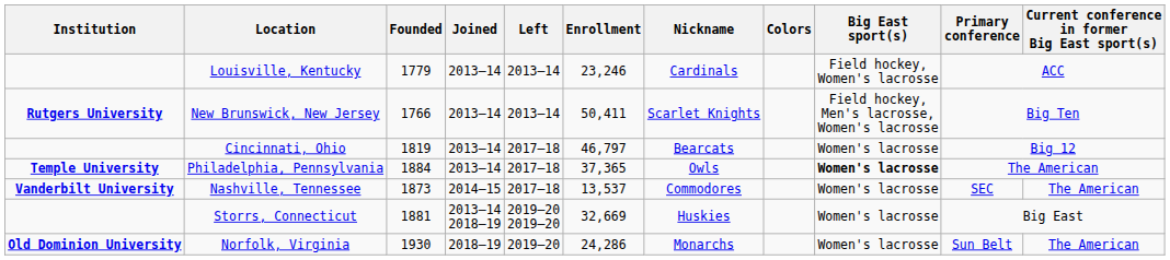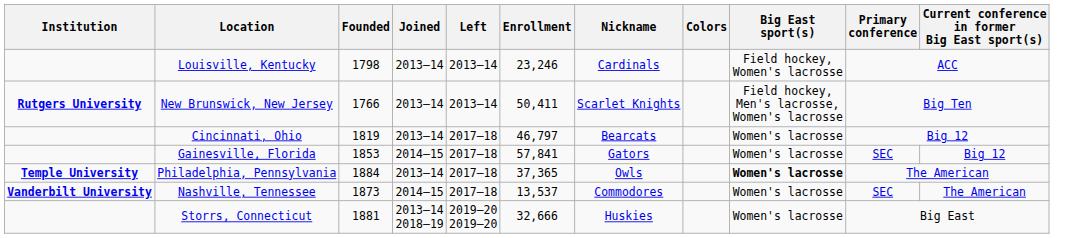 <table class="sortable wikitable" style="text-align:center;">
 <tr>
 <th>Institution</th>
 <th>Location</th>
 <th>Founded</th>
 <th>Joined</th>
 <th>Left</th>
 <th>Enrollment</th>
 <th>Nickname</th>
 <th class=unsortable>Colors</th>
 <th>Big East<br>sport(s)</th>
 <th>Primary<br>conference</th>
 <th>Current conference<br>in former<br>Big East sport(s)</th>
 </tr>
 <tr>
 <td></td>
 <td><a href='#'>Louisville, Kentucky</a></td>
-<td>1779</td>
+<td>1798</td>
 <td>2013–14</td>
 <td>2013–14</td>
 <td>23,246</td>
 <td><a href='#'>Cardinals</a></td>
 <td></td>
 <td>Field hockey,<br>Women's lacrosse</td>
 <td colspan="2"><a href='#'>ACC</a></td>
 </tr>
 <tr>
 <td><strong><a href='#'>Rutgers University</a></strong></td>
 <td><a href='#'>New Brunswick, New Jersey</a></td>
 <td>1766</td>
 <td>2013–14</td>
 <td>2013–14</td>
 <td>50,411</td>
 <td><a href='#'>Scarlet Knights</a></td>
 <td></td>
 <td>Field hockey,<br>Men's  lacrosse,<br>Women's lacrosse</td>
 <td colspan=2><a href='#'>Big Ten</a></td>
 </tr>
 <tr>
 <td></td>
 <td><a href='#'>Cincinnati, Ohio</a></td>
 <td>1819</td>
 <td>2013–14</td>
 <td>2017–18</td>
 <td>46,797</td>
 <td><a href='#'>Bearcats</a></td>
 <td></td>
 <td>Women's lacrosse</td>
 <td colspan=2><a href='#'>Big 12</a></td>
 </tr>
 <tr>
+<td></td>
+<td><a href='#'>Gainesville, Florida</a></td>
+<td>1853</td>
+<td>2014–15</td>
+<td>2017–18</td>
+<td>57,841</td>
+<td><a href='#'>Gators</a></td>
+<td></td>
+<td>Women's lacrosse</td>
+<td><a href='#'>SEC</a></td>
+<td><a href='#'>Big 12</a></td>
+</tr>
+<tr>
 <td><strong><a href='#'>Temple University</a></strong></td>
 <td><a href='#'>Philadelphia, Pennsylvania</a></td>
 <td>1884</td>
 <td>2013–14</td>
 <td>2017–18</td>
 <td>37,365</td>
 <td><a href='#'>Owls</a></td>
 <td></td>
 <td><strong>Women's lacrosse</strong></td>
 <td colspan=2><a href='#'>The American</a></td>
 </tr>
 <tr>
 <td><strong><a href='#'>Vanderbilt University</a></strong></td>
 <td><a href='#'>Nashville, Tennessee</a></td>
 <td>1873</td>
 <td>2014–15</td>
 <td>2017–18</td>
 <td>13,537</td>
 <td><a href='#'>Commodores</a></td>
 <td></td>
 <td>Women's lacrosse</td>
 <td><a href='#'>SEC</a></td>
 <td><a href='#'>The American</a></td>
 </tr>
 <tr>
 <td></td>
 <td><a href='#'>Storrs, Connecticut</a></td>
 <td>1881</td>
 <td>2013–14<br>2018–19</td>
 <td>2019–20<br>2019–20</td>
-<td>32,669</td>
+<td>32,666</td>
 <td><a href='#'>Huskies</a></td>
 <td></td>
 <td>Women's lacrosse</td>
 <td colspan=2>Big East</td>
 </tr>
-<tr>
-<td><strong><a href='#'>Old Dominion University</a></strong></td>
-<td><a href='#'>Norfolk, Virginia</a></td>
-<td>1930</td>
-<td>2018–19</td>
-<td>2019–20</td>
-<td>24,286</td>
-<td><a href='#'>Monarchs</a></td>
-<td></td>
-<td>Women's lacrosse</td>
-<td><a href='#'>Sun Belt</a></td>
-<td><a href='#'>The American</a></td>
-</tr>
 </table>
